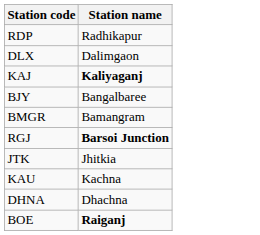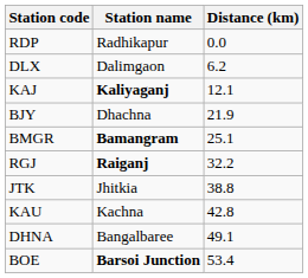 <table class="wikitable">
 <tr>
 <th>Station code</th>
 <th>Station name</th>
+<th>Distance (km)</th>
 </tr>
 <tr>
 <td>RDP</td>
 <td>Radhikapur</td>
+<td>0.0</td>
 </tr>
 <tr>
 <td>DLX</td>
 <td>Dalimgaon</td>
+<td>6.2</td>
 </tr>
 <tr>
 <td>KAJ</td>
 <td><strong>Kaliyaganj</strong></td>
+<td>12.1</td>
 </tr>
 <tr>
 <td>BJY</td>
-<td>Bangalbaree</td>
+<td>Dhachna</td>
+<td>21.9</td>
 </tr>
 <tr>
 <td>BMGR</td>
-<td>Bamangram</td>
+<td><strong>Bamangram</strong></td>
+<td>25.1</td>
 </tr>
 <tr>
 <td>RGJ</td>
-<td><strong>Barsoi Junction</strong></td>
+<td><strong>Raiganj</strong></td>
+<td>32.2</td>
 </tr>
 <tr>
 <td>JTK</td>
 <td>Jhitkia</td>
+<td>38.8</td>
 </tr>
 <tr>
 <td>KAU</td>
 <td>Kachna</td>
+<td>42.8</td>
 </tr>
 <tr>
 <td>DHNA</td>
-<td>Dhachna</td>
+<td>Bangalbaree</td>
+<td>49.1</td>
 </tr>
 <tr>
 <td>BOE</td>
-<td><strong>Raiganj</strong></td>
+<td><strong>Barsoi Junction</strong></td>
+<td>53.4</td>
 </tr>
 </table>
